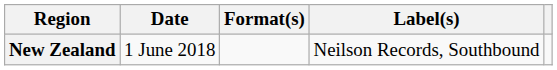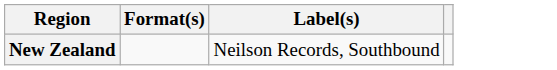 <table class="wikitable plainrowheaders">
 <tr>
 <th scope="col">Region</th>
-<th scope="col">Date</th>
 <th scope="col">Format(s)</th>
 <th scope="col">Label(s)</th>
 <th scope="col"></th>
 </tr>
 <tr>
 <th>New Zealand</th>
-<td>1 June 2018</td>
 <td></td>
 <td>Neilson Records, Southbound</td>
 <td align="center"></td>
 </tr>
 </table>
